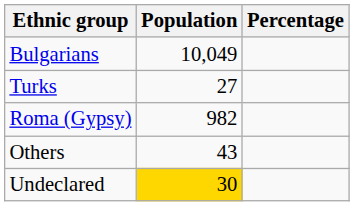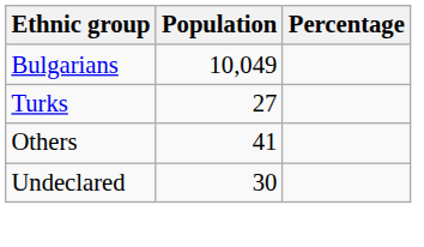 <table class="wikitable sortable">
 <tr>
 <th>Ethnic group</th>
 <th>Population</th>
 <th>Percentage</th>
 </tr>
 <tr>
 <td><a href='#'>Bulgarians</a></td>
 <td align="right">10,049</td>
 <td align="right"></td>
 </tr>
 <tr>
 <td><a href='#'>Turks</a></td>
 <td align="right">27</td>
 <td align="right"></td>
 </tr>
 <tr>
-<td><a href='#'>Roma (Gypsy)</a></td>
-<td align="right">982</td>
-<td align="right"></td>
-</tr>
-<tr>
 <td>Others</td>
-<td align="right">43</td>
+<td align="right">41</td>
 <td align="right"></td>
 </tr>
 <tr>
 <td>Undeclared</td>
-<td align="right" style="background: gold;">30</td>
+<td align="right">30</td>
 <td align="right"></td>
 </tr>
 </table>
